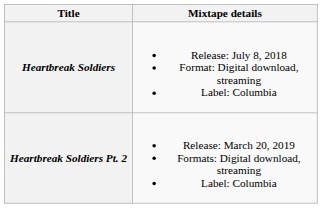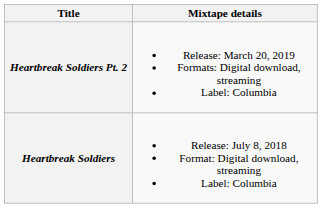 <table class="wikitable plainrowheaders" style="text-align: center;">
 <tr>
 <th scope="col" style="width:11em;">Title</th>
 <th scope="col" style="width:16em;">Mixtape details</th>
 </tr>
 <tr>
+<th scope="row"><em>Heartbreak Soldiers Pt. 2</em></th>
+<td><br><ul><li>Release: March 20, 2019</li><li>Formats: Digital download, streaming</li><li>Label: Columbia</li></ul></td>
+</tr>
+<tr>
 <th scope="row"><em>Heartbreak Soldiers</em></th>
 <td><br><ul><li>Release: July 8, 2018</li><li>Format: Digital download, streaming</li><li>Label: Columbia</li></ul></td>
 </tr>
-<tr>
-<th scope="row"><em>Heartbreak Soldiers Pt. 2</em></th>
-<td><br><ul><li>Release: March 20, 2019</li><li>Formats: Digital download, streaming</li><li>Label: Columbia</li></ul></td>
-</tr>
 </table>
